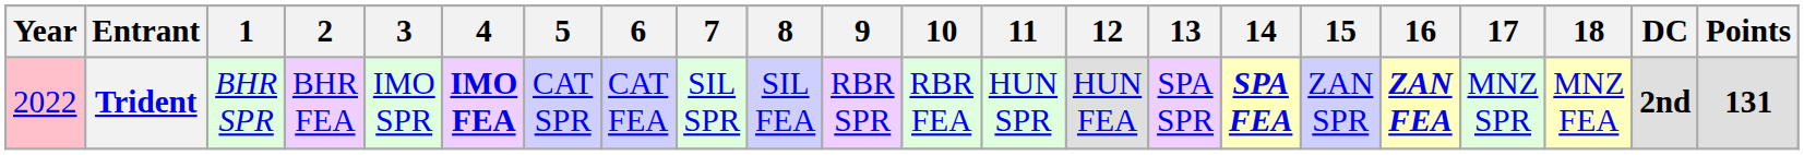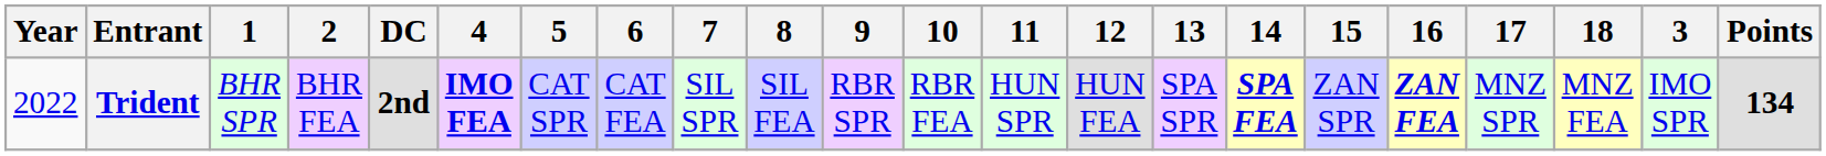 <table class="wikitable" style="text-align:center; font-size:85%">
 <tr>
 <th>Year</th>
 <th>Entrant</th>
 <th>1</th>
 <th>2</th>
-<th>3</th>
+<th>DC</th>
 <th>4</th>
 <th>5</th>
 <th>6</th>
 <th>7</th>
 <th>8</th>
 <th>9</th>
 <th>10</th>
 <th>11</th>
 <th>12</th>
 <th>13</th>
 <th>14</th>
 <th>15</th>
 <th>16</th>
 <th>17</th>
 <th>18</th>
-<th>DC</th>
+<th>3</th>
 <th>Points</th>
 </tr>
 <tr>
-<td style="background: pink;"><a href='#'>2022</a></td>
+<td><a href='#'>2022</a></td>
 <th nowrap><a href='#'>Trident</a></th>
 <td style="background:#DFFFDF;"><em><a href='#'>BHR<br>SPR</a></em><br></td>
 <td style="background:#EFCFFF;"><a href='#'>BHR<br>FEA</a><br></td>
-<td style="background:#DFFFDF;"><a href='#'>IMO<br>SPR</a><br></td>
+<th style="background:#DFDFDF;">2nd</th>
 <td style="background:#EFCFFF;"><strong><a href='#'>IMO<br>FEA</a></strong><br></td>
 <td style="background:#CFCFFF;"><a href='#'>CAT<br>SPR</a><br></td>
 <td style="background:#CFCFFF;"><a href='#'>CAT<br>FEA</a><br></td>
 <td style="background:#DFFFDF;"><a href='#'>SIL<br>SPR</a><br></td>
 <td style="background:#CFCFFF;"><a href='#'>SIL<br>FEA</a><br></td>
 <td style="background:#EFCFFF;"><a href='#'>RBR<br>SPR</a><br></td>
 <td style="background:#DFFFDF;"><a href='#'>RBR<br>FEA</a><br></td>
 <td style="background:#DFFFDF;"><a href='#'>HUN<br>SPR</a><br></td>
 <td style="background:#DFDFDF;"><a href='#'>HUN<br>FEA</a><br></td>
 <td style="background:#EFCFFF;"><a href='#'>SPA<br>SPR</a><br></td>
 <td style="background:#FFFFBF;"><strong><a href='#'><em>SPA<br>FEA</em></a><br></strong></td>
 <td style="background:#CFCFFF;"><a href='#'>ZAN<br>SPR</a><br></td>
 <td style="background:#FFFFBF;"><strong><em><a href='#'>ZAN<br>FEA</a></em></strong><br></td>
 <td style="background:#DFFFDF;"><a href='#'>MNZ<br>SPR</a><br></td>
 <td style="background:#FFFFBF;"><a href='#'>MNZ<br>FEA</a><br></td>
-<th style="background:#DFDFDF;">2nd</th>
-<th style="background:#DFDFDF;">131</th>
+<td style="background:#DFFFDF;"><a href='#'>IMO<br>SPR</a><br></td>
+<th style="background:#DFDFDF;">134</th>
 </tr>
 </table>
